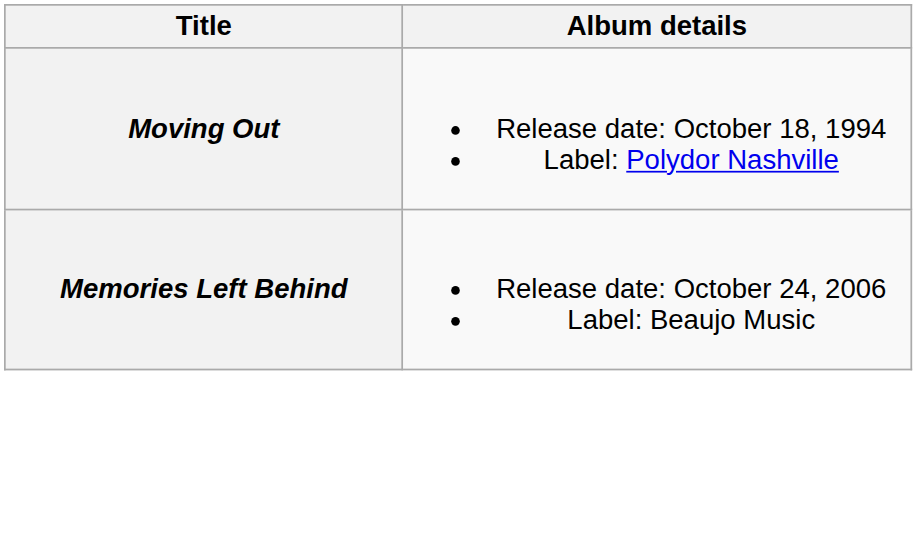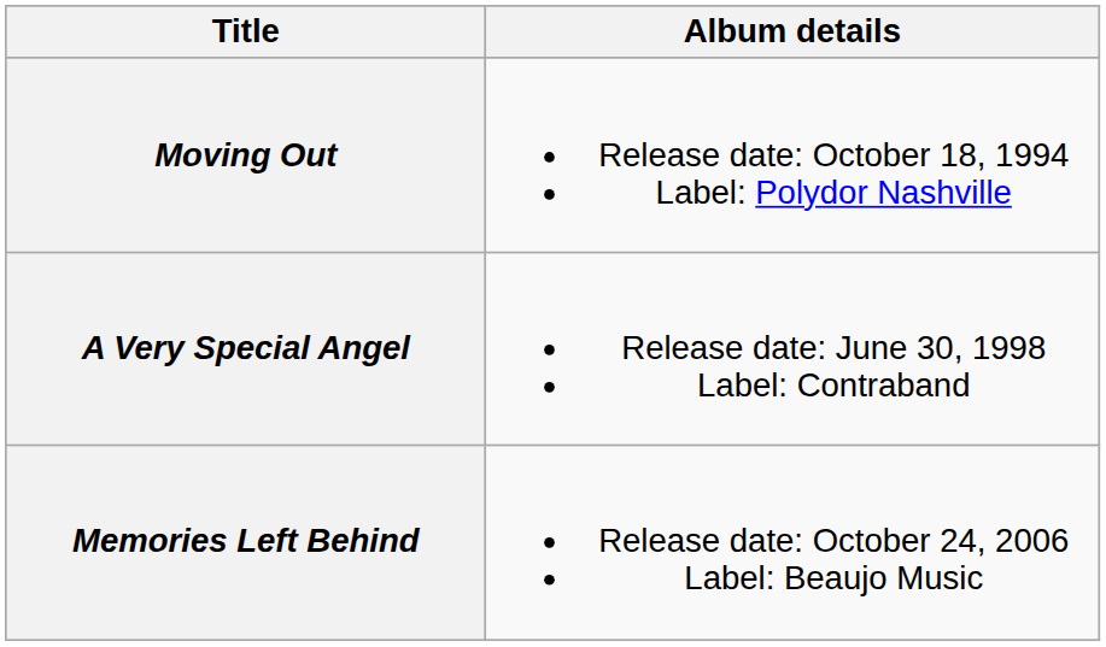 <table class="wikitable plainrowheaders" style="text-align:center;">
 <tr>
 <th style="width:14em;">Title</th>
 <th style="width:18em;">Album details</th>
 </tr>
 <tr>
 <th scope="row"><em>Moving Out</em></th>
 <td><br><ul><li>Release date: October 18, 1994</li><li>Label: <a href='#'>Polydor Nashville</a></li></ul></td>
 </tr>
 <tr>
+<th scope="row"><em>A Very Special Angel</em></th>
+<td><br><ul><li>Release date: June 30, 1998</li><li>Label: Contraband</li></ul></td>
+</tr>
+<tr>
 <th scope="row"><em>Memories Left Behind</em></th>
 <td><br><ul><li>Release date: October 24, 2006</li><li>Label: Beaujo Music</li></ul></td>
 </tr>
 </table>
